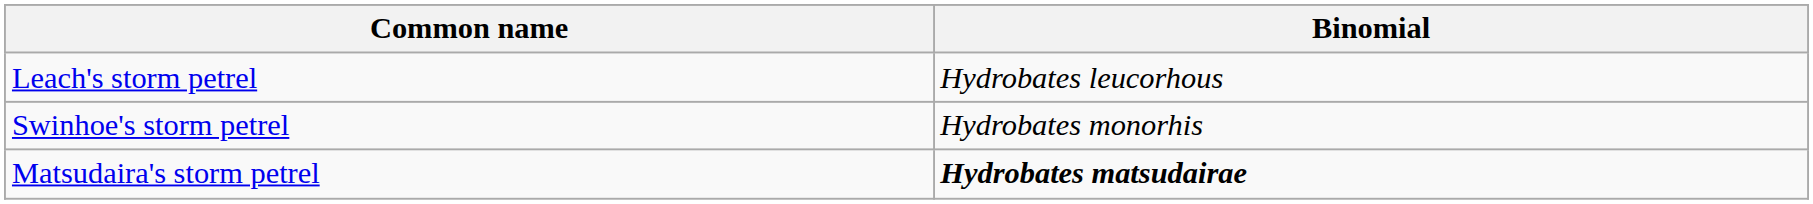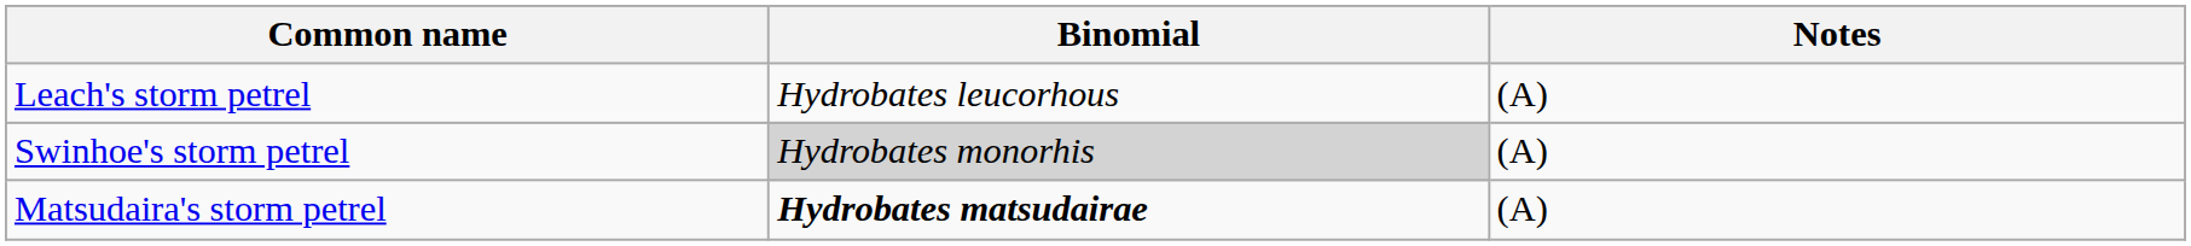 <table style="width:60%;" class="wikitable">
 <tr>
 <th width=35%>Common name</th>
 <th width=33%>Binomial</th>
+<th width=32%>Notes</th>
 </tr>
 <tr>
 <td><a href='#'>Leach's storm petrel</a></td>
 <td><em>Hydrobates leucorhous</em></td>
+<td>(A)</td>
 </tr>
 <tr>
 <td><a href='#'>Swinhoe's storm petrel</a></td>
-<td><em>Hydrobates monorhis</em></td>
+<td style="background: lightgrey;"><em>Hydrobates monorhis</em></td>
+<td>(A)</td>
 </tr>
 <tr>
 <td><a href='#'>Matsudaira's storm petrel</a></td>
 <td><strong><em>Hydrobates matsudairae</em></strong></td>
+<td>(A)</td>
 </tr>
 </table>
